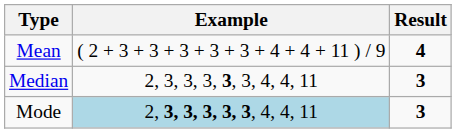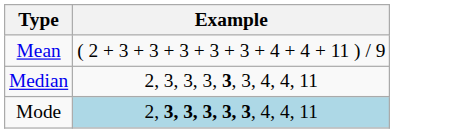 <table class="wikitable">
 <tr>
 <th>Type</th>
 <th>Example</th>
-<th>Result</th>
 </tr>
 <tr>
 <td align="center"><a href='#'>Mean</a></td>
 <td align="center">( 2 + 3 + 3 + 3 + 3 + 3 + 4 + 4 + 11 ) / 9</td>
-<td align="center"><strong>4</strong></td>
 </tr>
 <tr>
 <td align="center"><a href='#'>Median</a></td>
 <td align="center">2, 3, 3, 3, <strong>3</strong>, 3, 4, 4, 11</td>
-<td align="center"><strong>3</strong></td>
 </tr>
 <tr>
 <td align="center">Mode</td>
 <td align="center" style="background: lightblue;">2, <strong>3, 3, 3, 3, 3</strong>, 4, 4, 11</td>
-<td align="center"><strong>3</strong></td>
 </tr>
 </table>
